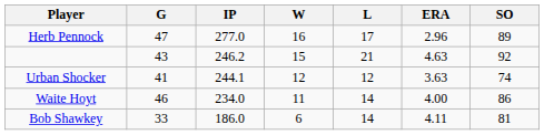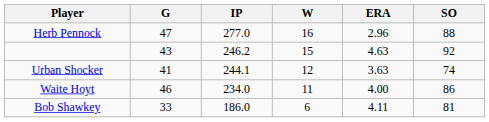 <table class="wikitable sortable">
 <tr>
 <th bgcolor="#DDDDFF" width="16%">Player</th>
 <th bgcolor="#DDDDFF" width="9%">G</th>
 <th bgcolor="#DDDDFF" width="9%">IP</th>
 <th bgcolor="#DDDDFF" width="9%">W</th>
-<th bgcolor="#DDDDFF" width="9%">L</th>
 <th bgcolor="#DDDDFF" width="9%">ERA</th>
 <th bgcolor="#DDDDFF" width="9%">SO</th>
 </tr>
 <tr align="center">
 <td><a href='#'>Herb Pennock</a></td>
 <td>47</td>
 <td>277.0</td>
 <td>16</td>
-<td>17</td>
 <td>2.96</td>
-<td>89</td>
+<td>88</td>
 </tr>
 <tr align=center>
 <td></td>
 <td>43</td>
 <td>246.2</td>
 <td>15</td>
-<td>21</td>
 <td>4.63</td>
 <td>92</td>
 </tr>
 <tr align="center">
 <td><a href='#'>Urban Shocker</a></td>
 <td>41</td>
 <td>244.1</td>
-<td>12</td>
 <td>12</td>
 <td>3.63</td>
 <td>74</td>
 </tr>
 <tr align=center>
 <td><a href='#'>Waite Hoyt</a></td>
 <td>46</td>
 <td>234.0</td>
 <td>11</td>
-<td>14</td>
 <td>4.00</td>
 <td>86</td>
 </tr>
 <tr align=center>
 <td><a href='#'>Bob Shawkey</a></td>
 <td>33</td>
 <td>186.0</td>
 <td>6</td>
-<td>14</td>
 <td>4.11</td>
 <td>81</td>
 </tr>
 </table>
